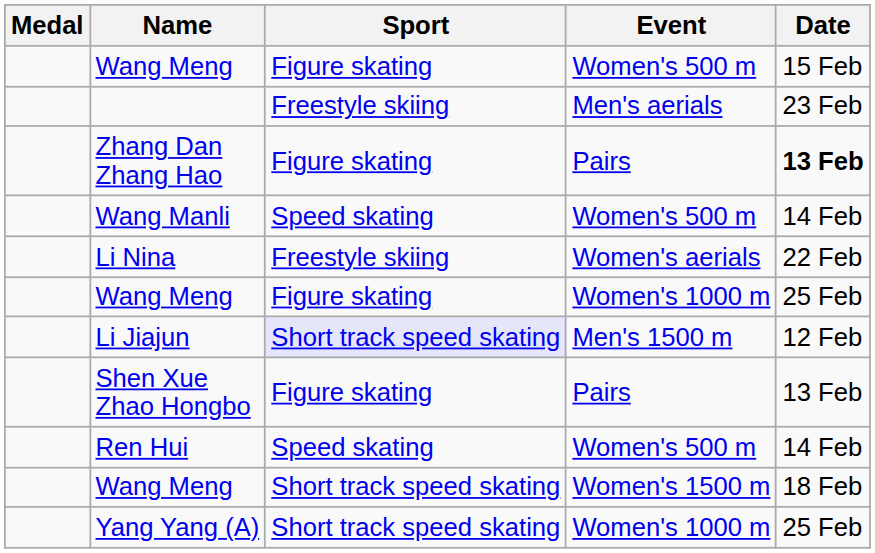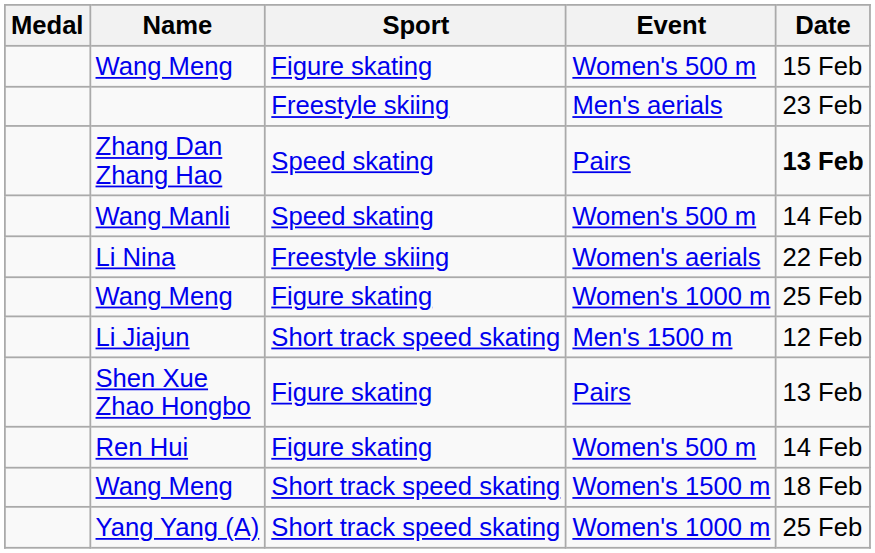 <table class="wikitable sortable" style="font-size:90%">
 <tr>
 <th>Medal</th>
 <th>Name</th>
 <th>Sport</th>
 <th>Event</th>
 <th>Date</th>
 </tr>
 <tr>
 <td></td>
 <td><a href='#'>Wang Meng</a></td>
 <td><a href='#'>Figure skating</a></td>
 <td><a href='#'>Women's 500 m</a></td>
 <td>15 Feb</td>
 </tr>
 <tr>
 <td></td>
 <td></td>
 <td><a href='#'>Freestyle skiing</a></td>
 <td><a href='#'>Men's aerials</a></td>
 <td>23 Feb</td>
 </tr>
 <tr>
 <td></td>
 <td><a href='#'>Zhang Dan</a> <br> <a href='#'>Zhang Hao</a></td>
-<td><a href='#'>Figure skating</a></td>
+<td><a href='#'>Speed skating</a></td>
 <td><a href='#'>Pairs</a></td>
 <td><strong>13 Feb</strong></td>
 </tr>
 <tr>
 <td></td>
 <td><a href='#'>Wang Manli</a></td>
 <td><a href='#'>Speed skating</a></td>
 <td><a href='#'>Women's 500 m</a></td>
 <td>14 Feb</td>
 </tr>
 <tr>
 <td></td>
 <td><a href='#'>Li Nina</a></td>
 <td><a href='#'>Freestyle skiing</a></td>
 <td><a href='#'>Women's aerials</a></td>
 <td>22 Feb</td>
 </tr>
 <tr>
 <td></td>
 <td><a href='#'>Wang Meng</a></td>
 <td><a href='#'>Figure skating</a></td>
 <td><a href='#'>Women's 1000 m</a></td>
 <td>25 Feb</td>
 </tr>
 <tr>
 <td></td>
 <td><a href='#'>Li Jiajun</a></td>
-<td style="background: lavender;"><a href='#'>Short track speed skating</a></td>
+<td><a href='#'>Short track speed skating</a></td>
 <td><a href='#'>Men's 1500 m</a></td>
 <td>12 Feb</td>
 </tr>
 <tr>
 <td></td>
 <td><a href='#'>Shen Xue</a> <br> <a href='#'>Zhao Hongbo</a></td>
 <td><a href='#'>Figure skating</a></td>
 <td><a href='#'>Pairs</a></td>
 <td>13 Feb</td>
 </tr>
 <tr>
 <td></td>
 <td><a href='#'>Ren Hui</a></td>
-<td><a href='#'>Speed skating</a></td>
+<td><a href='#'>Figure skating</a></td>
 <td><a href='#'>Women's 500 m</a></td>
 <td>14 Feb</td>
 </tr>
 <tr>
 <td></td>
 <td><a href='#'>Wang Meng</a></td>
 <td><a href='#'>Short track speed skating</a></td>
 <td><a href='#'>Women's 1500 m</a></td>
 <td>18 Feb</td>
 </tr>
 <tr>
 <td></td>
 <td><a href='#'>Yang Yang (A)</a></td>
 <td><a href='#'>Short track speed skating</a></td>
 <td><a href='#'>Women's 1000 m</a></td>
 <td>25 Feb</td>
 </tr>
 </table>
